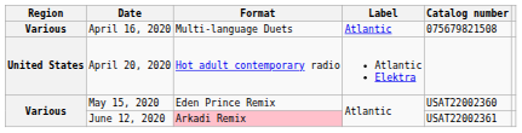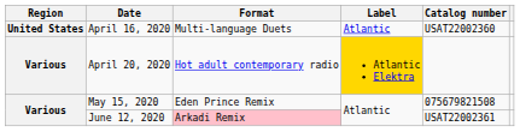 <table class="wikitable plainrowheaders">
 <tr>
 <th scope="col">Region</th>
 <th scope="col">Date</th>
 <th scope="col">Format</th>
 <th scope="col">Label</th>
 <th scope="col">Catalog number</th>
 <th scope="col"></th>
 </tr>
 <tr>
-<th scope="row">Various</th>
+<th scope="row">United States</th>
 <td>April 16, 2020</td>
 <td>Multi-language Duets</td>
 <td><a href='#'>Atlantic</a></td>
-<td>075679821508</td>
+<td>USAT22002360</td>
 <td style="text-align:center;"></td>
 </tr>
 <tr>
-<th scope="row">United States</th>
+<th scope="row">Various</th>
 <td>April 20, 2020</td>
 <td><a href='#'>Hot adult contemporary</a> radio</td>
-<td><br><ul><li>Atlantic</li><li><a href='#'>Elektra</a></li></ul></td>
+<td style="background: gold;"><br><ul><li>Atlantic</li><li><a href='#'>Elektra</a></li></ul></td>
 <td></td>
 <td style="text-align:center;"></td>
 </tr>
 <tr>
 <th scope="row" rowspan="2">Various</th>
 <td>May 15, 2020</td>
 <td>Eden Prince Remix</td>
 <td rowspan="2">Atlantic</td>
-<td>USAT22002360</td>
+<td>075679821508</td>
 <td style="text-align:center;"></td>
 </tr>
 <tr>
 <td>June 12, 2020</td>
 <td style="background: pink;">Arkadi Remix</td>
 <td>USAT22002361</td>
 <td style="text-align:center;"></td>
 </tr>
 </table>
